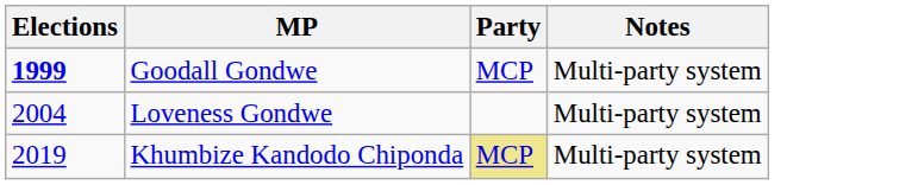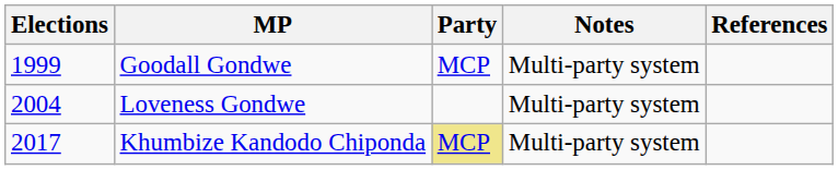 <table class="wikitable">
 <tr>
 <th>Elections</th>
 <th>MP</th>
 <th>Party</th>
 <th>Notes</th>
+<th>References</th>
 </tr>
 <tr>
-<td><strong><a href='#'>1999</a></strong></td>
+<td><a href='#'>1999</a></td>
 <td><a href='#'>Goodall Gondwe</a></td>
 <td><a href='#'>MCP</a></td>
 <td>Multi-party system</td>
+<td></td>
 </tr>
 <tr>
 <td><a href='#'>2004</a></td>
 <td><a href='#'>Loveness Gondwe</a></td>
 <td></td>
 <td>Multi-party system</td>
+<td></td>
 </tr>
 <tr>
-<td><a href='#'>2019</a></td>
+<td><a href='#'>2017</a></td>
 <td><a href='#'>Khumbize Kandodo Chiponda</a></td>
 <td style="background: khaki;"><a href='#'>MCP</a></td>
 <td>Multi-party system</td>
+<td></td>
 </tr>
 </table>
